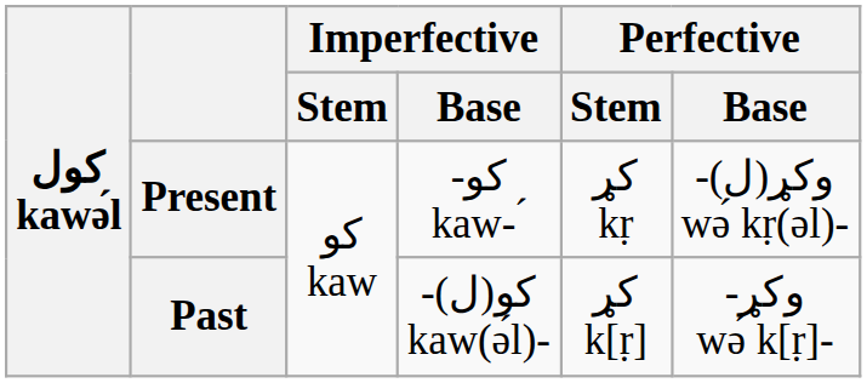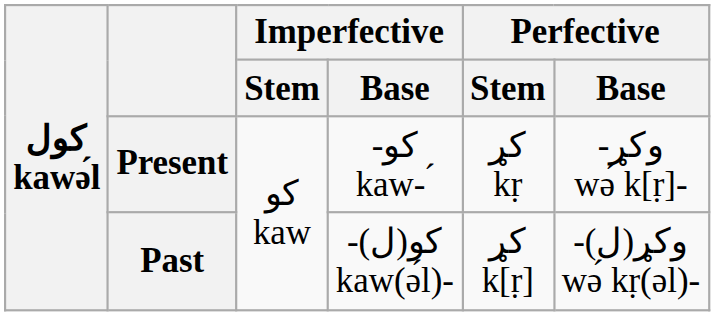 <table class="wikitable" style="text-align: center">
 <tr>
 <th rowspan="4">کول<br>kawә́l</th>
 <th rowspan="2"></th>
 <th colspan="2">Imperfective</th>
 <th colspan="2">Perfective</th>
 </tr>
 <tr>
 <th>Stem</th>
 <th>Base</th>
 <th>Stem</th>
 <th>Base</th>
 </tr>
 <tr>
 <th>Present</th>
 <td rowspan="2">کو<br>kaw</td>
 <td>-کو<br>kaw- ́</td>
 <td>کړ<br>kṛ</td>
-<td>-(وکړ(ل<br>wə́ kṛ(əl)-</td>
+<td>-وکړ<br>wə́ k[ṛ]‑</td>
 </tr>
 <tr>
 <th>Past</th>
 <td>-(کو(ل<br>kaw(ə́l)-</td>
 <td>کړ<br>k[ṛ]</td>
-<td>-وکړ<br>wə́ k[ṛ]‑</td>
+<td>-(وکړ(ل<br>wə́ kṛ(əl)-</td>
 </tr>
 </table>
